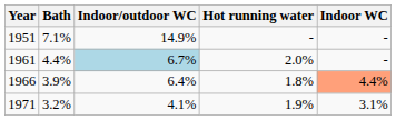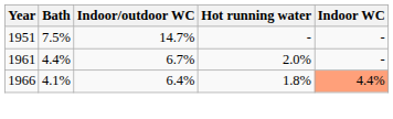 <table class="wikitable sortable" style="text-align: right">
 <tr>
 <th>Year</th>
 <th>Bath</th>
 <th>Indoor/outdoor WC</th>
 <th>Hot running water</th>
 <th>Indoor WC</th>
 </tr>
 <tr>
 <td>1951</td>
-<td>7.1%</td>
-<td>14.9%</td>
+<td>7.5%</td>
+<td>14.7%</td>
 <td>-</td>
 <td>-</td>
 </tr>
 <tr>
 <td>1961</td>
 <td>4.4%</td>
-<td style="background: lightblue;">6.7%</td>
+<td>6.7%</td>
 <td>2.0%</td>
 <td>-</td>
 </tr>
 <tr>
 <td>1966</td>
-<td>3.9%</td>
+<td>4.1%</td>
 <td>6.4%</td>
 <td>1.8%</td>
 <td style="background: lightsalmon;">4.4%</td>
 </tr>
-<tr>
-<td>1971</td>
-<td>3.2%</td>
-<td>4.1%</td>
-<td>1.9%</td>
-<td>3.1%</td>
-</tr>
 </table>
